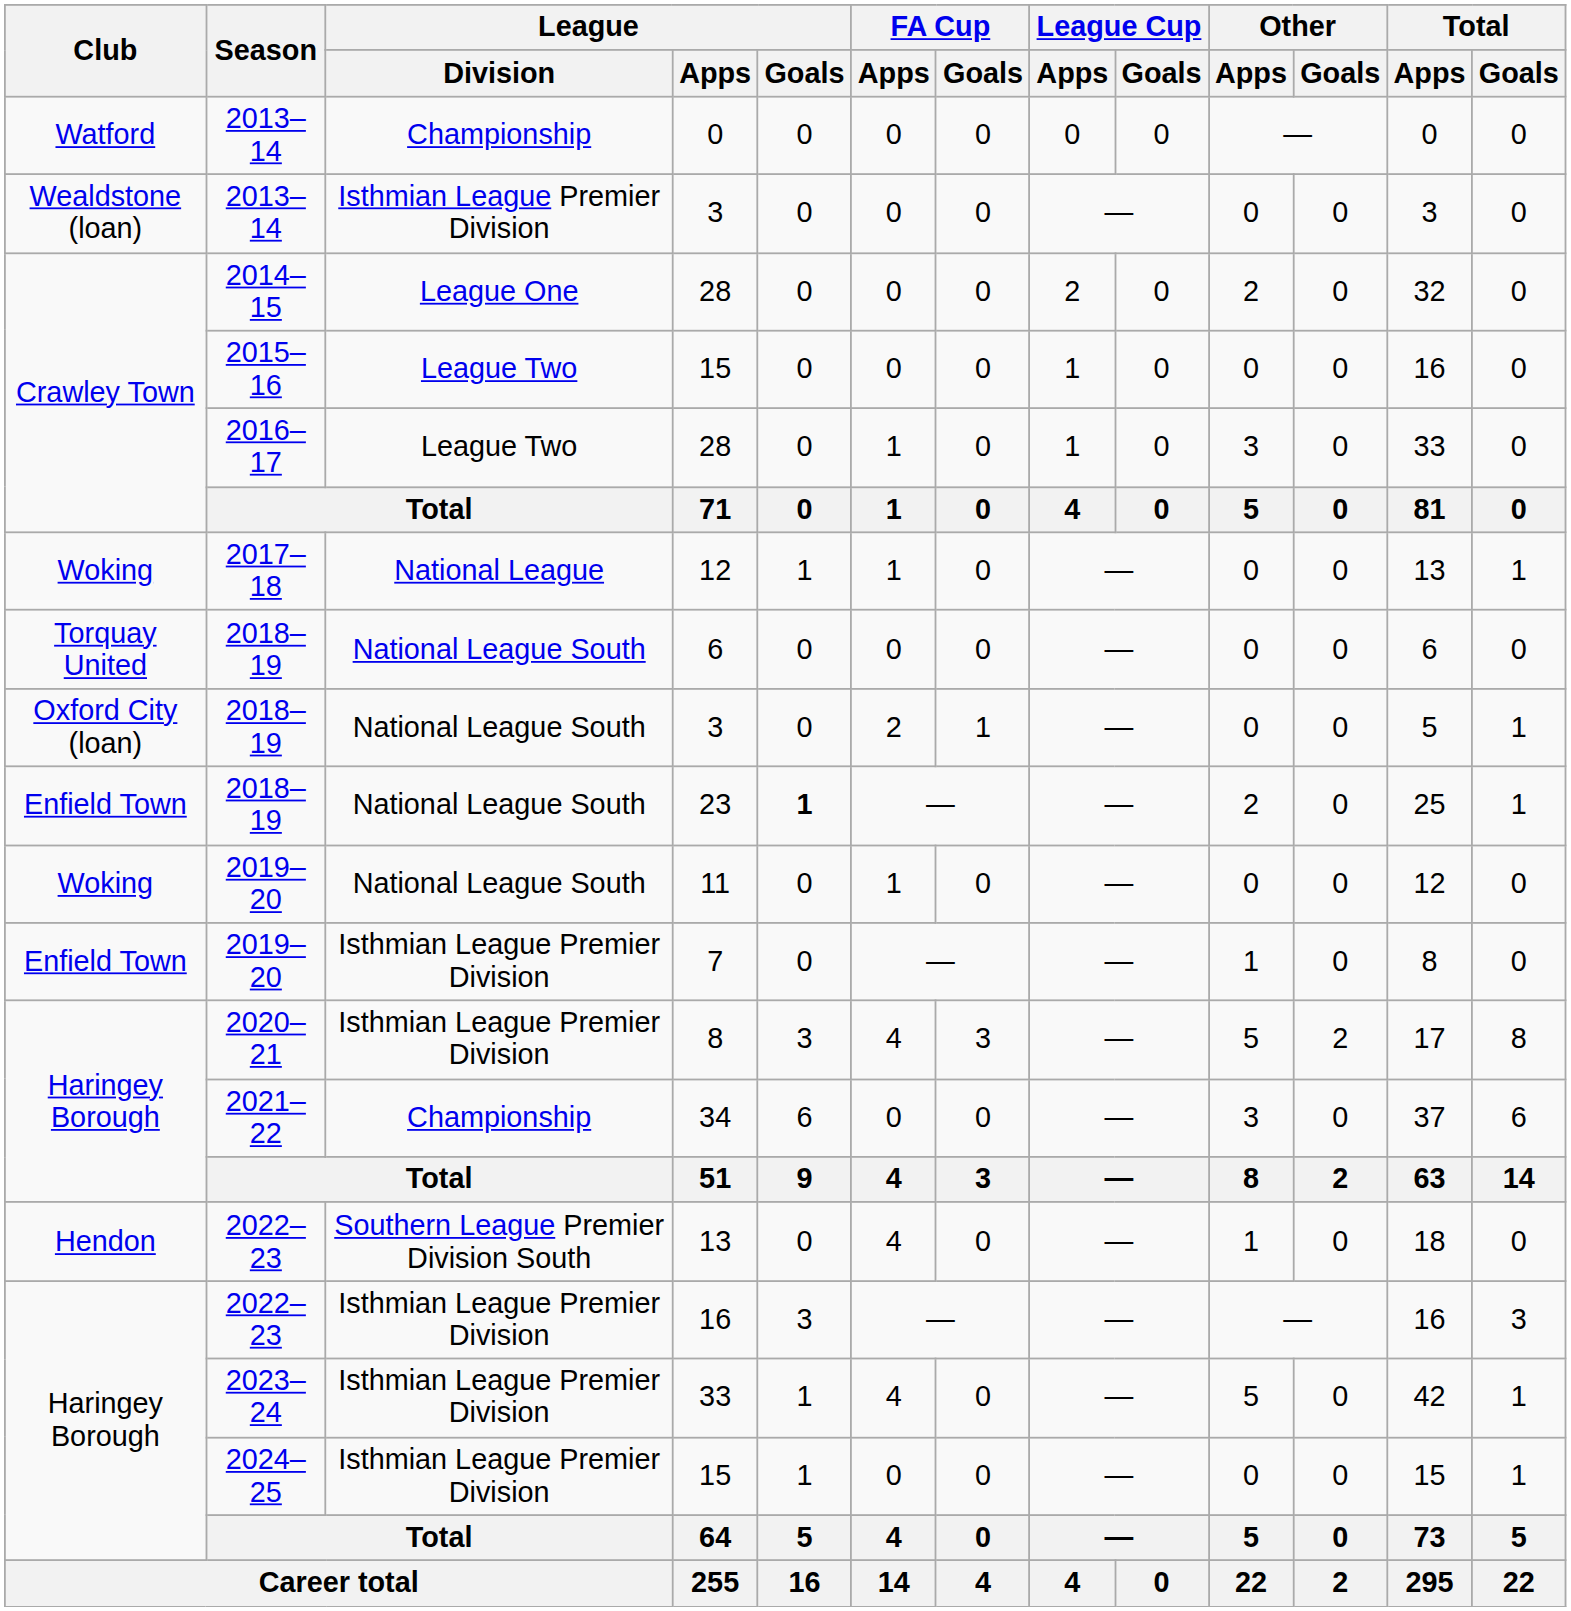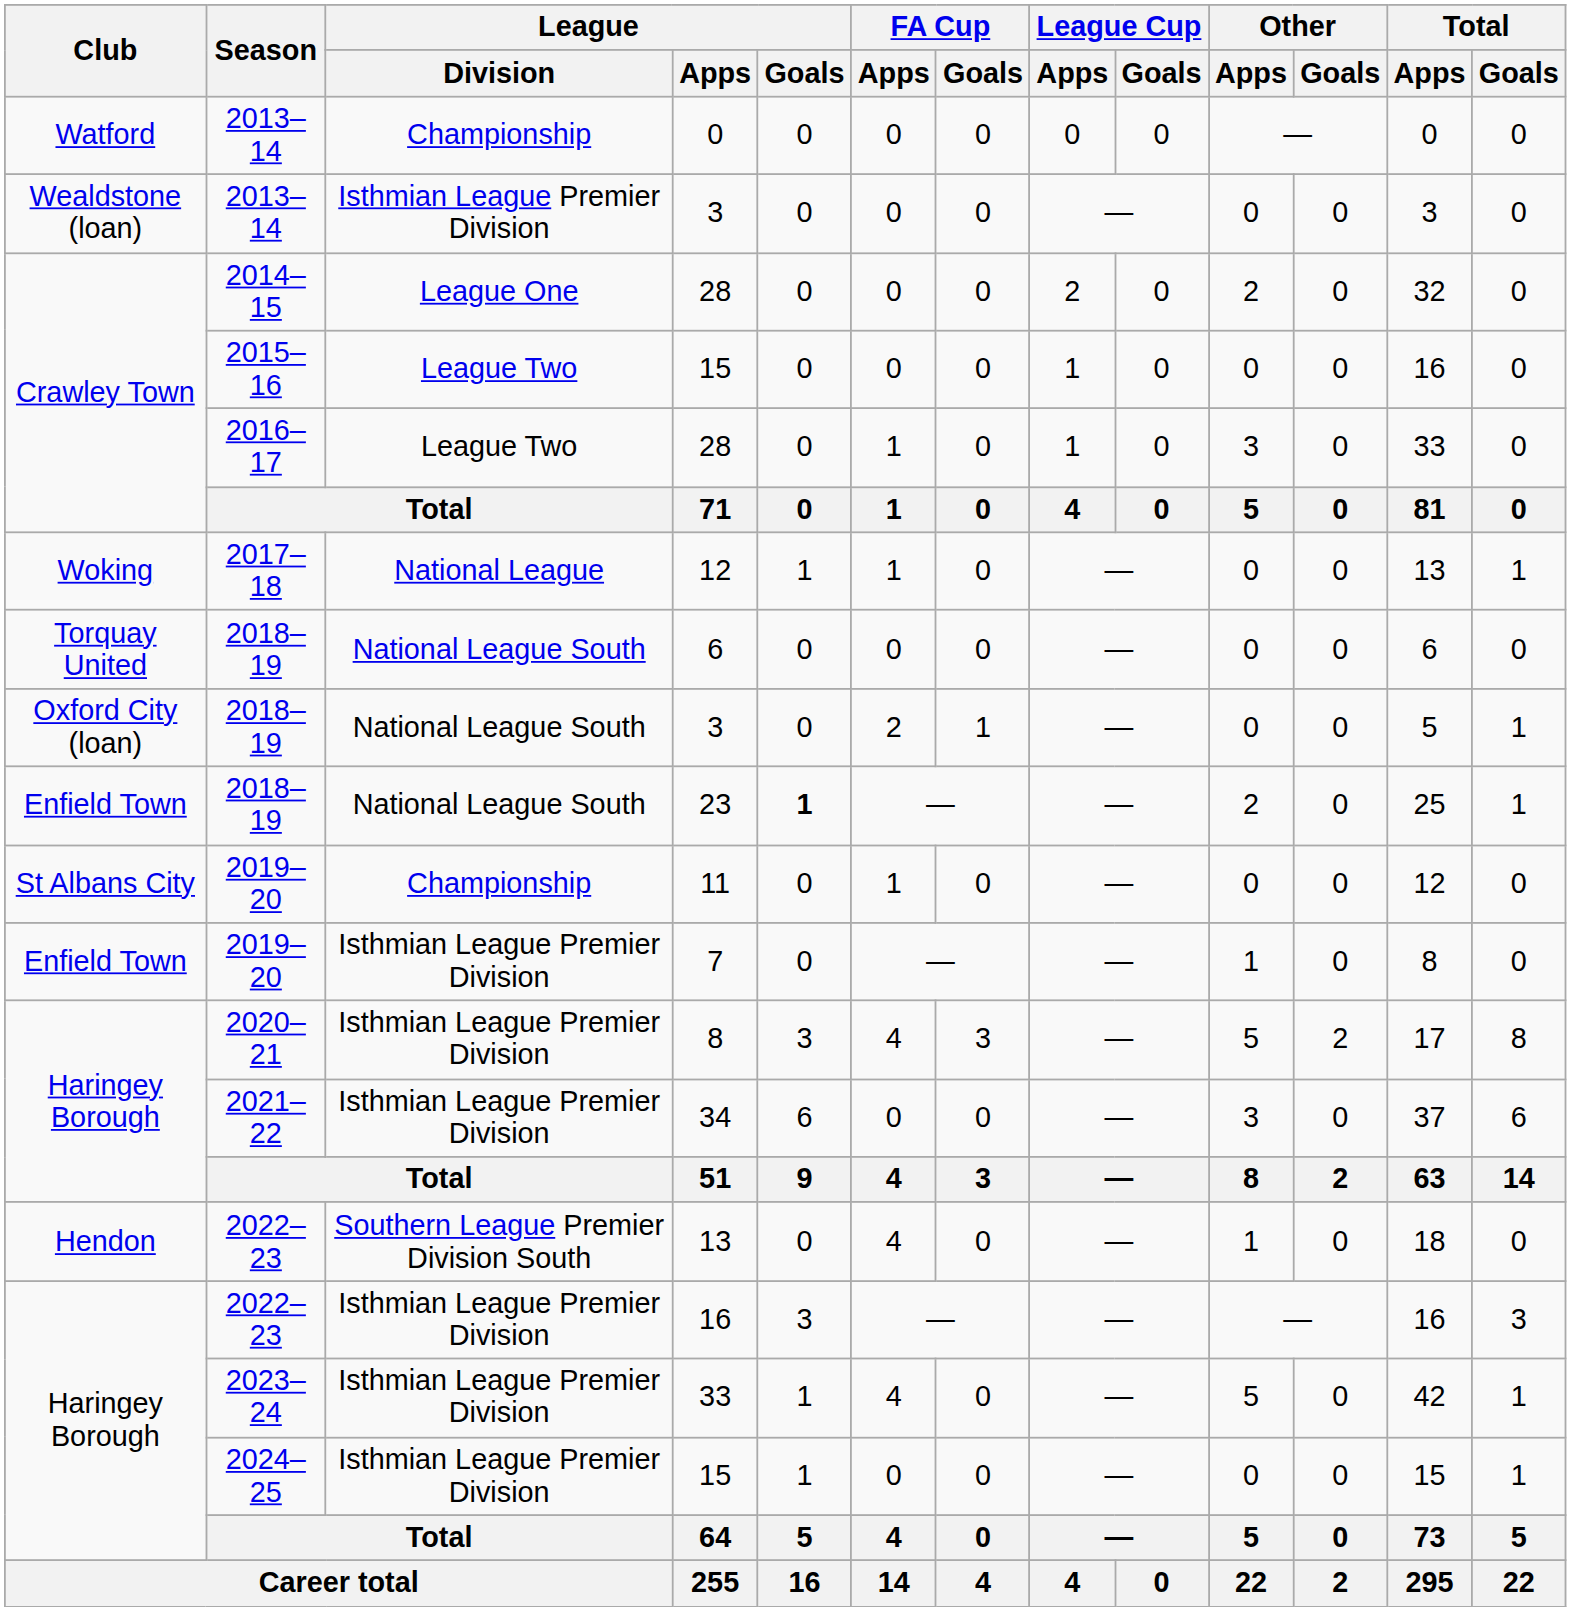 <table class="wikitable" style="text-align: center">
 <tr>
 <th rowspan=2>Club</th>
 <th rowspan=2>Season</th>
 <th colspan=3>League</th>
 <th colspan=2><a href='#'>FA Cup</a></th>
 <th colspan=2><a href='#'>League Cup</a></th>
 <th colspan=2>Other</th>
 <th colspan=3>Total</th>
 </tr>
 <tr>
 <th>Division</th>
 <th>Apps</th>
 <th>Goals</th>
 <th>Apps</th>
 <th>Goals</th>
 <th>Apps</th>
 <th>Goals</th>
 <th>Apps</th>
 <th>Goals</th>
 <th>Apps</th>
 <th>Goals</th>
 </tr>
 <tr>
 <td><a href='#'>Watford</a></td>
 <td><a href='#'>2013–14</a></td>
 <td><a href='#'>Championship</a></td>
 <td>0</td>
 <td>0</td>
 <td>0</td>
 <td>0</td>
 <td>0</td>
 <td>0</td>
 <td colspan=2>—</td>
 <td>0</td>
 <td>0</td>
 </tr>
 <tr>
 <td><a href='#'>Wealdstone</a> (loan)</td>
 <td><a href='#'>2013–14</a></td>
 <td><a href='#'>Isthmian League</a> Premier Division</td>
 <td>3</td>
 <td>0</td>
 <td>0</td>
 <td>0</td>
 <td colspan=2>—</td>
 <td>0</td>
 <td>0</td>
 <td>3</td>
 <td>0</td>
 </tr>
 <tr>
 <td rowspan="4"><a href='#'>Crawley Town</a></td>
 <td><a href='#'>2014–15</a></td>
 <td><a href='#'>League One</a></td>
 <td>28</td>
 <td>0</td>
 <td>0</td>
 <td>0</td>
 <td>2</td>
 <td>0</td>
 <td>2</td>
 <td>0</td>
 <td>32</td>
 <td>0</td>
 </tr>
 <tr>
 <td><a href='#'>2015–16</a></td>
 <td><a href='#'>League Two</a></td>
 <td>15</td>
 <td>0</td>
 <td>0</td>
 <td>0</td>
 <td>1</td>
 <td>0</td>
 <td>0</td>
 <td>0</td>
 <td>16</td>
 <td>0</td>
 </tr>
 <tr>
 <td><a href='#'>2016–17</a></td>
 <td>League Two</td>
 <td>28</td>
 <td>0</td>
 <td>1</td>
 <td>0</td>
 <td>1</td>
 <td>0</td>
 <td>3</td>
 <td>0</td>
 <td>33</td>
 <td>0</td>
 </tr>
 <tr>
 <th colspan=2>Total</th>
 <th>71</th>
 <th>0</th>
 <th>1</th>
 <th>0</th>
 <th>4</th>
 <th>0</th>
 <th>5</th>
 <th>0</th>
 <th>81</th>
 <th>0</th>
 </tr>
 <tr>
 <td><a href='#'>Woking</a></td>
 <td><a href='#'>2017–18</a></td>
 <td><a href='#'>National League</a></td>
 <td>12</td>
 <td>1</td>
 <td>1</td>
 <td>0</td>
 <td colspan=2>—</td>
 <td>0</td>
 <td>0</td>
 <td>13</td>
 <td>1</td>
 </tr>
 <tr>
 <td><a href='#'>Torquay United</a></td>
 <td><a href='#'>2018–19</a></td>
 <td><a href='#'>National League South</a></td>
 <td>6</td>
 <td>0</td>
 <td>0</td>
 <td>0</td>
 <td colspan=2>—</td>
 <td>0</td>
 <td>0</td>
 <td>6</td>
 <td>0</td>
 </tr>
 <tr>
 <td><a href='#'>Oxford City</a> (loan)</td>
 <td><a href='#'>2018–19</a></td>
 <td>National League South</td>
 <td>3</td>
 <td>0</td>
 <td>2</td>
 <td>1</td>
 <td colspan=2>—</td>
 <td>0</td>
 <td>0</td>
 <td>5</td>
 <td>1</td>
 </tr>
 <tr>
 <td><a href='#'>Enfield Town</a></td>
 <td><a href='#'>2018–19</a></td>
 <td>National League South</td>
 <td>23</td>
 <td><strong>1</strong></td>
 <td colspan=2>—</td>
 <td colspan=2>—</td>
 <td>2</td>
 <td>0</td>
 <td>25</td>
 <td>1</td>
 </tr>
 <tr>
-<td><a href='#'>Woking</a></td>
+<td><a href='#'>St Albans City</a></td>
 <td><a href='#'>2019–20</a></td>
-<td>National League South</td>
+<td><a href='#'>Championship</a></td>
 <td>11</td>
 <td>0</td>
 <td>1</td>
 <td>0</td>
 <td colspan=2>—</td>
 <td>0</td>
 <td>0</td>
 <td>12</td>
 <td>0</td>
 </tr>
 <tr>
 <td><a href='#'>Enfield Town</a></td>
 <td><a href='#'>2019–20</a></td>
 <td>Isthmian League Premier Division</td>
 <td>7</td>
 <td>0</td>
 <td colspan=2>—</td>
 <td colspan=2>—</td>
 <td>1</td>
 <td>0</td>
 <td>8</td>
 <td>0</td>
 </tr>
 <tr>
 <td rowspan="3"><a href='#'>Haringey Borough</a></td>
 <td><a href='#'>2020–21</a></td>
 <td>Isthmian League Premier Division</td>
 <td>8</td>
 <td>3</td>
 <td>4</td>
 <td>3</td>
 <td colspan=2>—</td>
 <td>5</td>
 <td>2</td>
 <td>17</td>
 <td>8</td>
 </tr>
 <tr>
 <td><a href='#'>2021–22</a></td>
-<td><a href='#'>Championship</a></td>
+<td>Isthmian League Premier Division</td>
 <td>34</td>
 <td>6</td>
 <td>0</td>
 <td>0</td>
 <td colspan=2>—</td>
 <td>3</td>
 <td>0</td>
 <td>37</td>
 <td>6</td>
 </tr>
 <tr>
 <th colspan=2>Total</th>
 <th>51</th>
 <th>9</th>
 <th>4</th>
 <th>3</th>
 <th colspan=2>—</th>
 <th>8</th>
 <th>2</th>
 <th>63</th>
 <th>14</th>
 </tr>
 <tr>
 <td><a href='#'>Hendon</a></td>
 <td><a href='#'>2022–23</a></td>
 <td><a href='#'>Southern League</a> Premier Division South</td>
 <td>13</td>
 <td>0</td>
 <td>4</td>
 <td>0</td>
 <td colspan=2>—</td>
 <td>1</td>
 <td>0</td>
 <td>18</td>
 <td>0</td>
 </tr>
 <tr>
 <td rowspan="4">Haringey Borough</td>
 <td><a href='#'>2022–23</a></td>
 <td>Isthmian League Premier Division</td>
 <td>16</td>
 <td>3</td>
 <td colspan=2>—</td>
 <td colspan=2>—</td>
 <td colspan=2>—</td>
 <td>16</td>
 <td>3</td>
 </tr>
 <tr>
 <td><a href='#'>2023–24</a></td>
 <td>Isthmian League Premier Division</td>
 <td>33</td>
 <td>1</td>
 <td>4</td>
 <td>0</td>
 <td colspan=2>—</td>
 <td>5</td>
 <td>0</td>
 <td>42</td>
 <td>1</td>
 </tr>
 <tr>
 <td><a href='#'>2024–25</a></td>
 <td>Isthmian League Premier Division</td>
 <td>15</td>
 <td>1</td>
 <td>0</td>
 <td>0</td>
 <td colspan=2>—</td>
 <td>0</td>
 <td>0</td>
 <td>15</td>
 <td>1</td>
 </tr>
 <tr>
 <th colspan=2>Total</th>
 <th>64</th>
 <th>5</th>
 <th>4</th>
 <th>0</th>
 <th colspan=2>—</th>
 <th>5</th>
 <th>0</th>
 <th>73</th>
 <th>5</th>
 </tr>
 <tr>
 <th colspan=3>Career total</th>
 <th>255</th>
 <th>16</th>
 <th>14</th>
 <th>4</th>
 <th>4</th>
 <th>0</th>
 <th>22</th>
 <th>2</th>
 <th>295</th>
 <th>22</th>
 </tr>
 </table>
